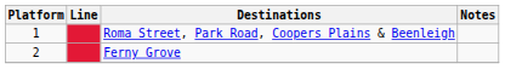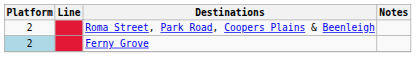 <table class="wikitable" style="float: none; margin: 0.5em; ">
 <tr>
 <th>Platform</th>
 <th>Line</th>
 <th>Destinations</th>
 <th>Notes</th>
 </tr>
 <tr>
-<td rowspan=1 style="text-align:center;">1</td>
+<td rowspan=1 style="text-align:center;">2</td>
 <td style="background:#E31836"><a href='#'></a></td>
 <td><a href='#'>Roma Street</a>, <a href='#'>Park Road</a>, <a href='#'>Coopers Plains</a> & <a href='#'>Beenleigh</a></td>
 <td></td>
 </tr>
 <tr>
-<td rowspan=1 style="text-align:center;">2</td>
+<td rowspan=1 style="background: lightblue; text-align:center;">2</td>
 <td style="background:#E31836"><a href='#'></a></td>
 <td><a href='#'>Ferny Grove</a></td>
 <td></td>
 </tr>
 <tr>
 </tr>
 </table>
